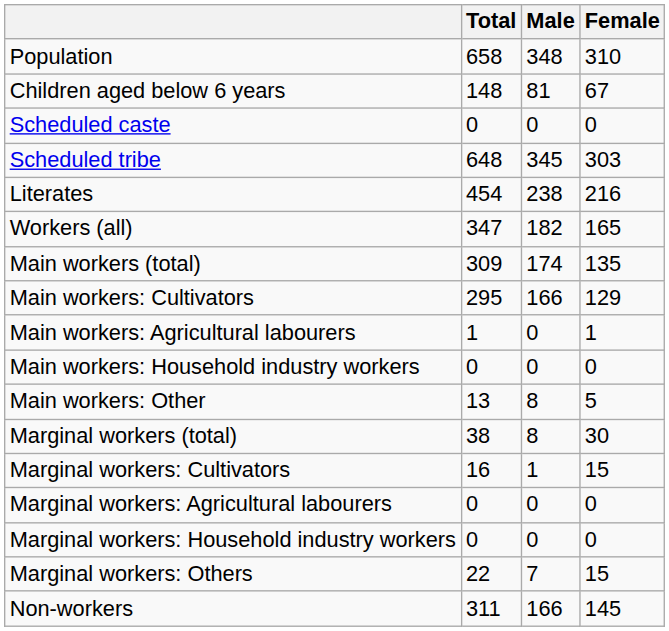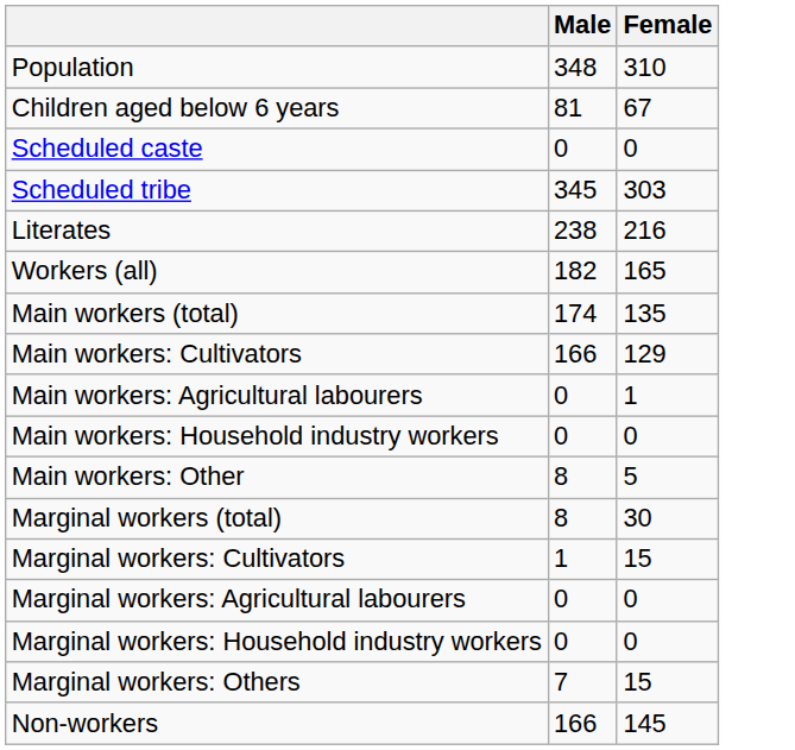 <table class="wikitable sortable">
 <tr>
 <th></th>
-<th>Total</th>
 <th>Male</th>
 <th>Female</th>
 </tr>
 <tr>
 <td>Population</td>
-<td>658</td>
 <td>348</td>
 <td>310</td>
 </tr>
 <tr>
 <td>Children aged below 6 years</td>
-<td>148</td>
 <td>81</td>
 <td>67</td>
 </tr>
 <tr>
 <td><a href='#'>Scheduled caste</a></td>
 <td>0</td>
 <td>0</td>
-<td>0</td>
 </tr>
 <tr>
 <td><a href='#'>Scheduled tribe</a></td>
-<td>648</td>
 <td>345</td>
 <td>303</td>
 </tr>
 <tr>
 <td>Literates</td>
-<td>454</td>
 <td>238</td>
 <td>216</td>
 </tr>
 <tr>
 <td>Workers (all)</td>
-<td>347</td>
 <td>182</td>
 <td>165</td>
 </tr>
 <tr>
 <td>Main workers (total)</td>
-<td>309</td>
 <td>174</td>
 <td>135</td>
 </tr>
 <tr>
 <td>Main workers: Cultivators</td>
-<td>295</td>
 <td>166</td>
 <td>129</td>
 </tr>
 <tr>
 <td>Main workers: Agricultural labourers</td>
-<td>1</td>
 <td>0</td>
 <td>1</td>
 </tr>
 <tr>
 <td>Main workers: Household industry workers</td>
 <td>0</td>
 <td>0</td>
-<td>0</td>
 </tr>
 <tr>
 <td>Main workers: Other</td>
-<td>13</td>
 <td>8</td>
 <td>5</td>
 </tr>
 <tr>
 <td>Marginal workers (total)</td>
-<td>38</td>
 <td>8</td>
 <td>30</td>
 </tr>
 <tr>
 <td>Marginal workers: Cultivators</td>
-<td>16</td>
 <td>1</td>
 <td>15</td>
 </tr>
 <tr>
 <td>Marginal workers: Agricultural labourers</td>
 <td>0</td>
 <td>0</td>
-<td>0</td>
 </tr>
 <tr>
 <td>Marginal workers: Household industry workers</td>
 <td>0</td>
 <td>0</td>
-<td>0</td>
 </tr>
 <tr>
 <td>Marginal workers: Others</td>
-<td>22</td>
 <td>7</td>
 <td>15</td>
 </tr>
 <tr>
 <td>Non-workers</td>
-<td>311</td>
 <td>166</td>
 <td>145</td>
 </tr>
 </table>
